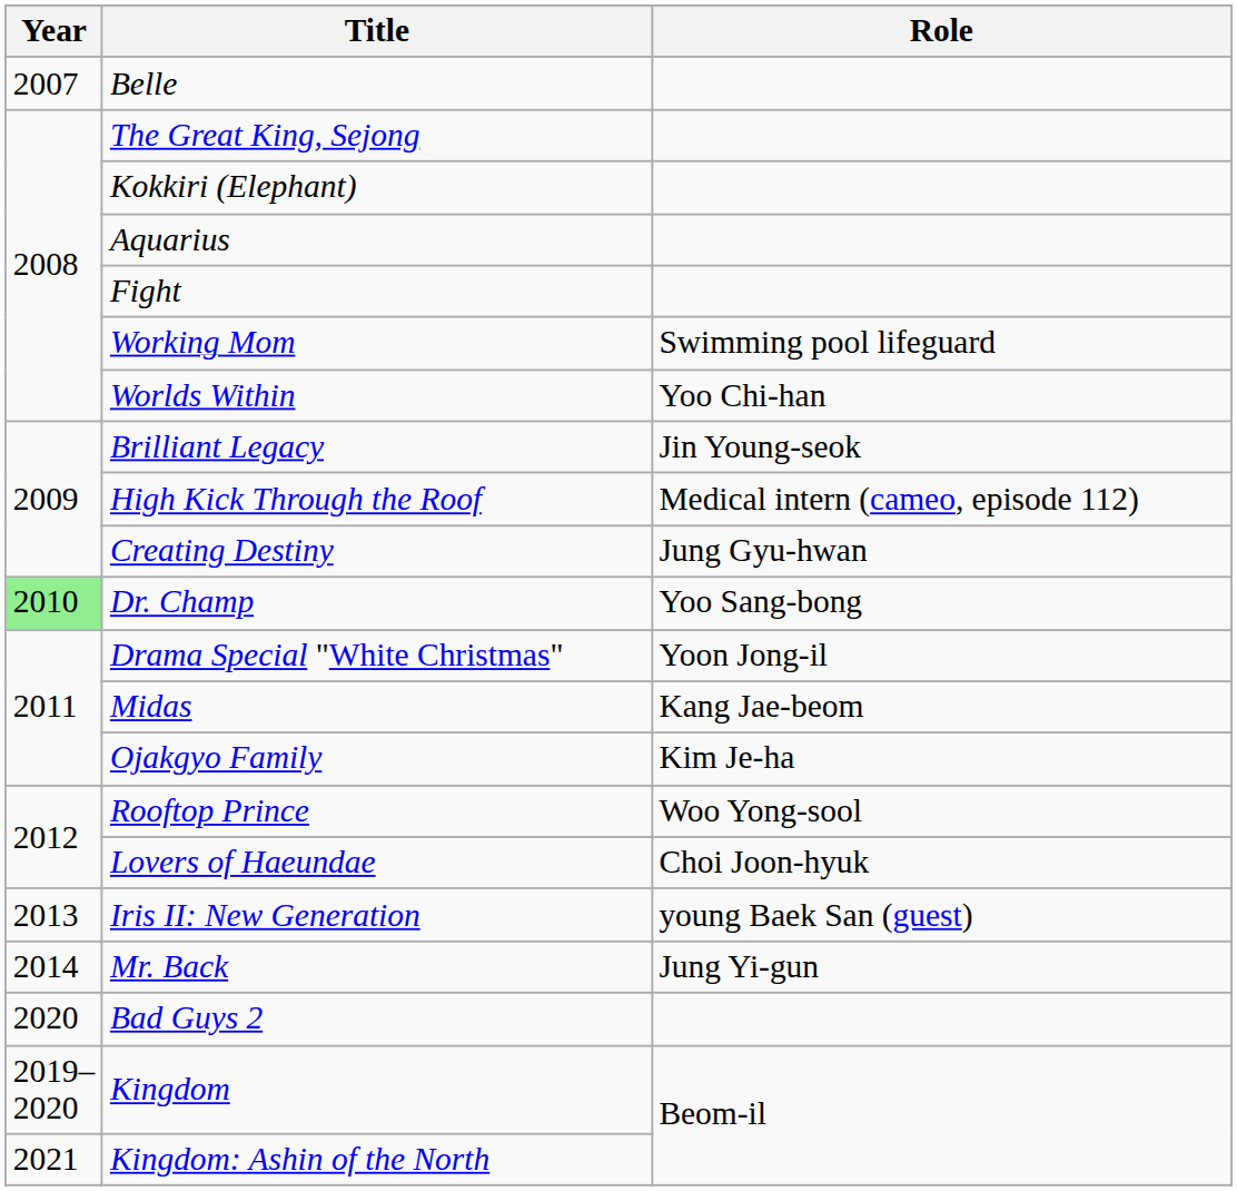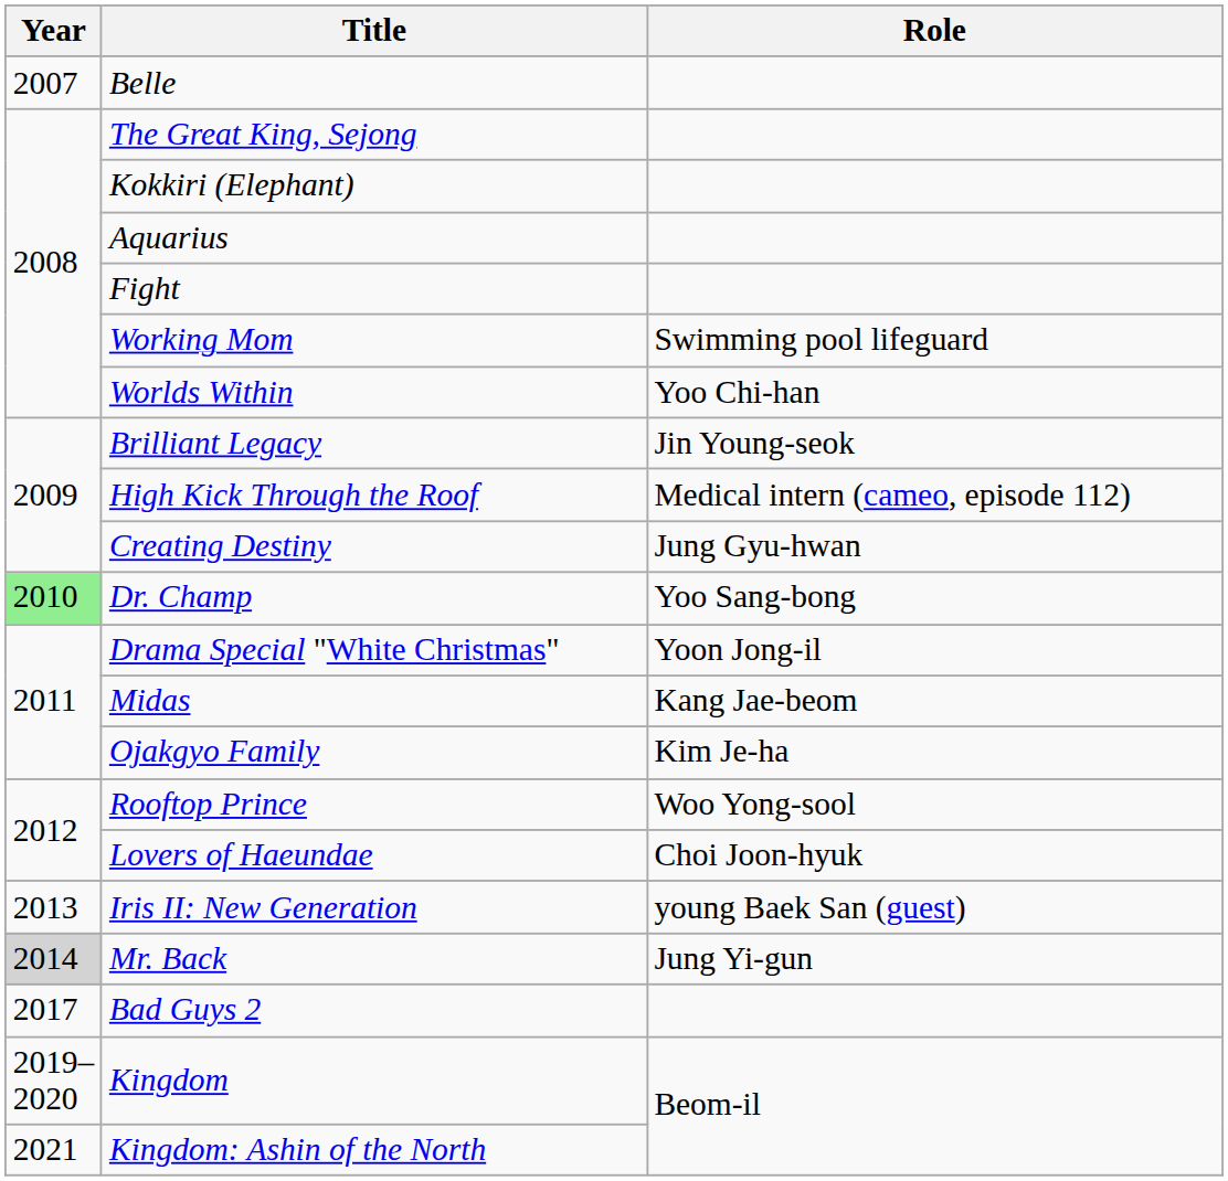 <table class="wikitable" style="width:600px">
 <tr>
 <th width=10>Year</th>
 <th>Title</th>
 <th>Role</th>
 </tr>
 <tr>
 <td>2007</td>
 <td><em>Belle</em></td>
 <td></td>
 </tr>
 <tr>
 <td rowspan=6>2008</td>
 <td><em><a href='#'>The Great King, Sejong</a></em></td>
 <td></td>
 </tr>
 <tr>
 <td><em>Kokkiri (Elephant)</em></td>
 <td></td>
 </tr>
 <tr>
 <td><em>Aquarius</em></td>
 <td></td>
 </tr>
 <tr>
 <td><em>Fight</em></td>
 <td></td>
 </tr>
 <tr>
 <td><em><a href='#'>Working Mom</a></em></td>
 <td>Swimming pool lifeguard</td>
 </tr>
 <tr>
 <td><em><a href='#'>Worlds Within</a></em></td>
 <td>Yoo Chi-han</td>
 </tr>
 <tr>
 <td rowspan=3>2009</td>
 <td><em><a href='#'>Brilliant Legacy</a></em></td>
 <td>Jin Young-seok</td>
 </tr>
 <tr>
 <td><em><a href='#'>High Kick Through the Roof</a></em></td>
 <td>Medical intern (<a href='#'>cameo</a>, episode 112)</td>
 </tr>
 <tr>
 <td><em><a href='#'>Creating Destiny</a></em></td>
 <td>Jung Gyu-hwan</td>
 </tr>
 <tr>
 <td style="background: lightgreen;">2010</td>
 <td><em><a href='#'>Dr. Champ</a></em></td>
 <td>Yoo Sang-bong</td>
 </tr>
 <tr>
 <td rowspan=3>2011</td>
 <td><em><a href='#'>Drama Special</a></em> "<a href='#'>White Christmas</a>"</td>
 <td>Yoon Jong-il</td>
 </tr>
 <tr>
 <td><em><a href='#'>Midas</a></em></td>
 <td>Kang Jae-beom</td>
 </tr>
 <tr>
 <td><em><a href='#'>Ojakgyo Family</a></em></td>
 <td>Kim Je-ha</td>
 </tr>
 <tr>
 <td rowspan=2>2012</td>
 <td><em><a href='#'>Rooftop Prince</a></em></td>
 <td>Woo Yong-sool</td>
 </tr>
 <tr>
 <td><em><a href='#'>Lovers of Haeundae</a></em></td>
 <td>Choi Joon-hyuk</td>
 </tr>
 <tr>
 <td>2013</td>
 <td><em><a href='#'>Iris II: New Generation</a></em></td>
 <td>young Baek San (<a href='#'>guest</a>)</td>
 </tr>
 <tr>
-<td>2014</td>
+<td style="background: lightgrey;">2014</td>
 <td><em><a href='#'>Mr. Back</a></em></td>
 <td>Jung Yi-gun</td>
 </tr>
 <tr>
-<td>2020</td>
+<td>2017</td>
 <td><em><a href='#'>Bad Guys 2</a></em></td>
 <td></td>
 </tr>
 <tr>
 <td rowspan=1>2019–2020</td>
 <td><em><a href='#'>Kingdom</a></em></td>
 <td rowspan="2">Beom-il</td>
 </tr>
 <tr>
 <td>2021</td>
 <td><em><a href='#'>Kingdom: Ashin of the North</a></em></td>
 </tr>
 </table>
